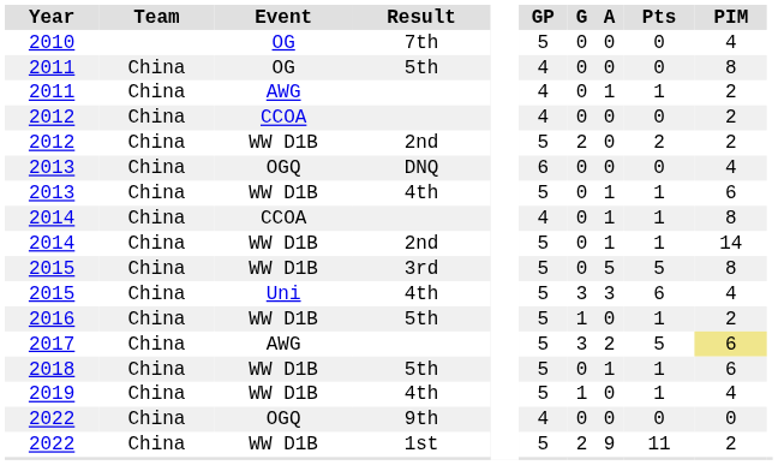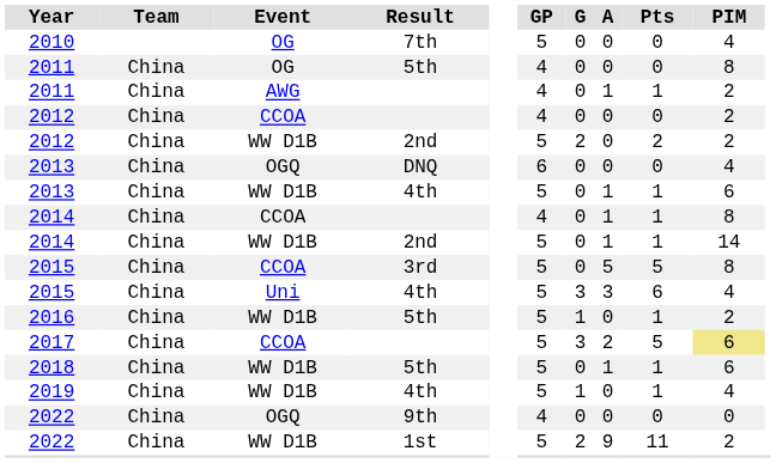 <table border="0" cellpadding="1" cellspacing="0" style="text-align:center; width:40em">
 <tr ALIGN="centre" bgcolor="#e0e0e0">
 <th>Year</th>
 <th>Team</th>
 <th>Event</th>
 <th>Result</th>
 <th rowspan="84" bgcolor="#ffffff"> </th>
 <th>GP</th>
 <th>G</th>
 <th>A</th>
 <th>Pts</th>
 <th>PIM</th>
 </tr>
 <tr>
 <td><a href='#'>2010</a></td>
 <td></td>
 <td><a href='#'>OG</a></td>
 <td>7th</td>
 <td>5</td>
 <td>0</td>
 <td>0</td>
 <td>0</td>
 <td>4</td>
 </tr>
 <tr bgcolor="#f0f0f0">
 <td><a href='#'>2011</a></td>
 <td>China</td>
 <td>OG</td>
 <td>5th</td>
 <td>4</td>
 <td>0</td>
 <td>0</td>
 <td>0</td>
 <td>8</td>
 </tr>
 <tr>
 <td><a href='#'>2011</a></td>
 <td>China</td>
 <td><a href='#'>AWG</a></td>
 <td></td>
 <td>4</td>
 <td>0</td>
 <td>1</td>
 <td>1</td>
 <td>2</td>
 </tr>
 <tr bgcolor="#f0f0f0">
 <td><a href='#'>2012</a></td>
 <td>China</td>
 <td><a href='#'>CCOA</a></td>
 <td></td>
 <td>4</td>
 <td>0</td>
 <td>0</td>
 <td>0</td>
 <td>2</td>
 </tr>
 <tr>
 <td><a href='#'>2012</a></td>
 <td>China</td>
 <td>WW D1B</td>
 <td>2nd</td>
 <td>5</td>
 <td>2</td>
 <td>0</td>
 <td>2</td>
 <td>2</td>
 </tr>
 <tr bgcolor="#f0f0f0">
 <td><a href='#'>2013</a></td>
 <td>China</td>
 <td>OGQ</td>
 <td>DNQ</td>
 <td>6</td>
 <td>0</td>
 <td>0</td>
 <td>0</td>
 <td>4</td>
 </tr>
 <tr>
 <td><a href='#'>2013</a></td>
 <td>China</td>
 <td>WW D1B</td>
 <td>4th</td>
 <td>5</td>
 <td>0</td>
 <td>1</td>
 <td>1</td>
 <td>6</td>
 </tr>
 <tr bgcolor="#f0f0f0">
 <td><a href='#'>2014</a></td>
 <td>China</td>
 <td>CCOA</td>
 <td></td>
 <td>4</td>
 <td>0</td>
 <td>1</td>
 <td>1</td>
 <td>8</td>
 </tr>
 <tr>
 <td><a href='#'>2014</a></td>
 <td>China</td>
 <td>WW D1B</td>
 <td>2nd</td>
 <td>5</td>
 <td>0</td>
 <td>1</td>
 <td>1</td>
 <td>14</td>
 </tr>
 <tr bgcolor="#f0f0f0">
 <td><a href='#'>2015</a></td>
 <td>China</td>
-<td>WW D1B</td>
+<td><a href='#'>CCOA</a></td>
 <td>3rd</td>
 <td>5</td>
 <td>0</td>
 <td>5</td>
 <td>5</td>
 <td>8</td>
 </tr>
 <tr>
 <td><a href='#'>2015</a></td>
 <td>China</td>
 <td><a href='#'>Uni</a></td>
 <td>4th</td>
 <td>5</td>
 <td>3</td>
 <td>3</td>
 <td>6</td>
 <td>4</td>
 </tr>
 <tr bgcolor="#f0f0f0">
 <td><a href='#'>2016</a></td>
 <td>China</td>
 <td>WW D1B</td>
 <td>5th</td>
 <td>5</td>
 <td>1</td>
 <td>0</td>
 <td>1</td>
 <td>2</td>
 </tr>
 <tr>
 <td><a href='#'>2017</a></td>
 <td>China</td>
-<td>AWG</td>
+<td><a href='#'>CCOA</a></td>
 <td></td>
 <td>5</td>
 <td>3</td>
 <td>2</td>
 <td>5</td>
 <td style="background: khaki;">6</td>
 </tr>
 <tr bgcolor="#f0f0f0">
 <td><a href='#'>2018</a></td>
 <td>China</td>
 <td>WW D1B</td>
 <td>5th</td>
 <td>5</td>
 <td>0</td>
 <td>1</td>
 <td>1</td>
 <td>6</td>
 </tr>
 <tr>
 <td><a href='#'>2019</a></td>
 <td>China</td>
 <td>WW D1B</td>
 <td>4th</td>
 <td>5</td>
 <td>1</td>
 <td>0</td>
 <td>1</td>
 <td>4</td>
 </tr>
 <tr bgcolor="#f0f0f0">
 <td><a href='#'>2022</a></td>
 <td>China</td>
 <td>OGQ</td>
 <td>9th</td>
 <td>4</td>
 <td>0</td>
 <td>0</td>
 <td>0</td>
 <td>0</td>
 </tr>
 <tr>
 <td><a href='#'>2022</a></td>
 <td>China</td>
 <td>WW D1B</td>
 <td>1st</td>
 <td>5</td>
 <td>2</td>
 <td>9</td>
 <td>11</td>
 <td>2</td>
 </tr>
 <tr bgcolor="#e0e0e0">
 <th colspan=4></th>
 <th></th>
 <th></th>
 <th></th>
 <th></th>
 <th></th>
 <th></th>
 </tr>
 </table>
